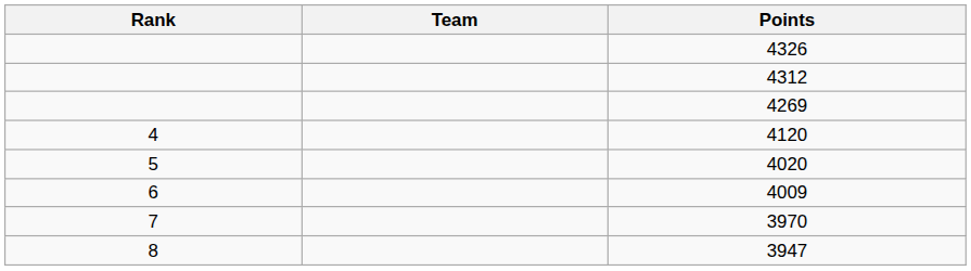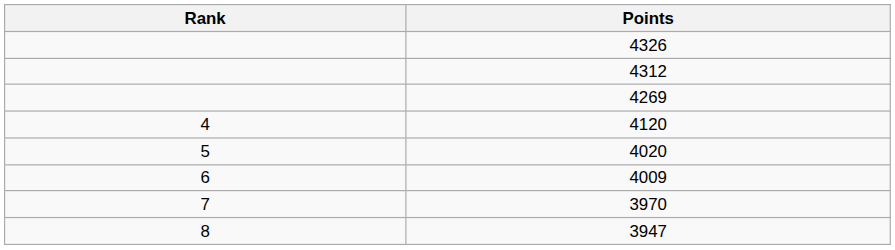 <table class="wikitable" width=60% style="font-size:90%; text-align:center;">
 <tr>
 <th>Rank</th>
-<th>Team</th>
 <th>Points</th>
 </tr>
 <tr>
 <td></td>
-<td align=left></td>
 <td>4326</td>
 </tr>
 <tr>
 <td></td>
-<td align=left></td>
 <td>4312</td>
 </tr>
 <tr>
 <td></td>
-<td align=left></td>
 <td>4269</td>
 </tr>
 <tr>
 <td>4</td>
-<td align=left></td>
 <td>4120</td>
 </tr>
 <tr>
 <td>5</td>
-<td align=left></td>
 <td>4020</td>
 </tr>
 <tr>
 <td>6</td>
-<td align=left></td>
 <td>4009</td>
 </tr>
 <tr>
 <td>7</td>
-<td align=left></td>
 <td>3970</td>
 </tr>
 <tr>
 <td>8</td>
-<td align=left></td>
 <td>3947</td>
 </tr>
 </table>
